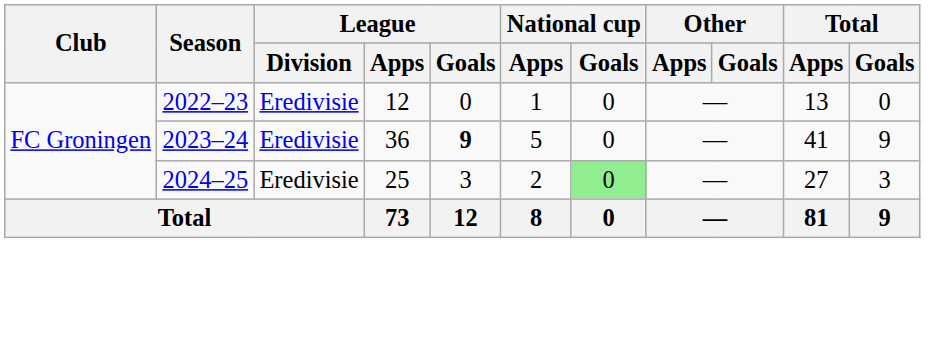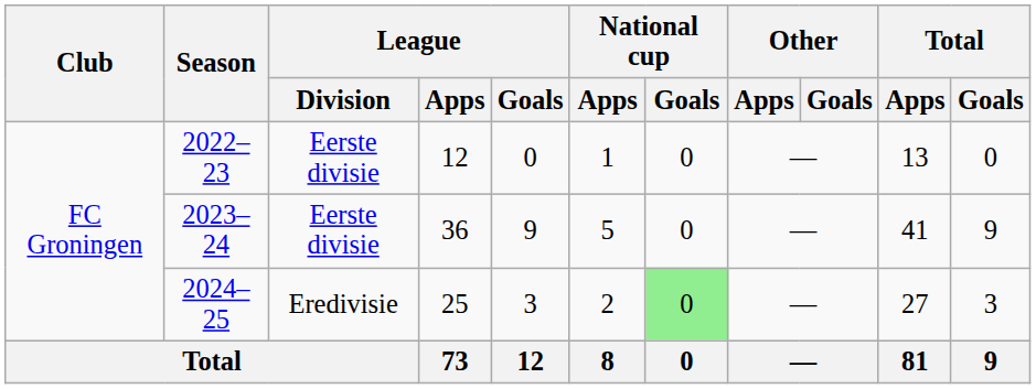 <table class="wikitable" style="text-align:center">
 <tr>
 <th rowspan="2">Club</th>
 <th rowspan="2">Season</th>
 <th colspan="3">League</th>
 <th colspan="2">National cup</th>
 <th colspan="2">Other</th>
 <th colspan="2">Total</th>
 </tr>
 <tr>
 <th>Division</th>
 <th>Apps</th>
 <th>Goals</th>
 <th>Apps</th>
 <th>Goals</th>
 <th>Apps</th>
 <th>Goals</th>
 <th>Apps</th>
 <th>Goals</th>
 </tr>
 <tr>
 <td rowspan="3"><a href='#'>FC Groningen</a></td>
 <td><a href='#'>2022–23</a></td>
-<td><a href='#'>Eredivisie</a></td>
+<td><a href='#'>Eerste divisie</a></td>
 <td>12</td>
 <td>0</td>
 <td>1</td>
 <td>0</td>
 <td colspan="2">—</td>
 <td>13</td>
 <td>0</td>
 </tr>
 <tr>
 <td><a href='#'>2023–24</a></td>
-<td><a href='#'>Eredivisie</a></td>
+<td><a href='#'>Eerste divisie</a></td>
 <td>36</td>
-<td><strong>9</strong></td>
+<td>9</td>
 <td>5</td>
 <td>0</td>
 <td colspan="2">—</td>
 <td>41</td>
 <td>9</td>
 </tr>
 <tr>
 <td><a href='#'>2024–25</a></td>
 <td>Eredivisie</td>
 <td>25</td>
 <td>3</td>
 <td>2</td>
 <td style="background: lightgreen;">0</td>
 <td colspan="2">—</td>
 <td>27</td>
 <td>3</td>
 </tr>
 <tr>
 <th colspan="3">Total</th>
 <th>73</th>
 <th>12</th>
 <th>8</th>
 <th>0</th>
 <th colspan="2">—</th>
 <th>81</th>
 <th>9</th>
 </tr>
 </table>
